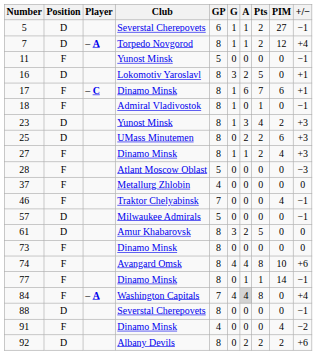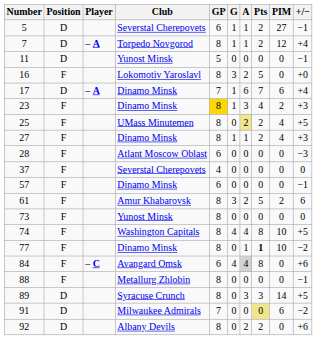 <table class="wikitable sortable" style="text-align: center;">
 <tr>
 <th>Number</th>
 <th>Position</th>
 <th>Player</th>
 <th>Club</th>
 <th>GP</th>
 <th>G</th>
 <th>A</th>
 <th>Pts</th>
 <th>PIM</th>
 <th>+/−</th>
 </tr>
 <tr>
 <td>5</td>
 <td>D</td>
 <td align=left></td>
 <td align=left> <a href='#'>Severstal Cherepovets</a></td>
 <td>6</td>
 <td>1</td>
 <td>1</td>
 <td>2</td>
 <td>27</td>
 <td>−1</td>
 </tr>
 <tr>
 <td>7</td>
 <td>D</td>
 <td align=left> – <strong><a href='#'>A</a></strong></td>
 <td align=left> <a href='#'>Torpedo Novgorod</a></td>
 <td>8</td>
 <td>1</td>
 <td>1</td>
 <td>2</td>
 <td>12</td>
 <td>+4</td>
 </tr>
 <tr>
 <td>11</td>
-<td>F</td>
+<td>D</td>
 <td align=left></td>
 <td align=left> <a href='#'>Yunost Minsk</a></td>
 <td>5</td>
 <td>0</td>
 <td>0</td>
 <td>0</td>
 <td>0</td>
 <td>−1</td>
 </tr>
 <tr>
 <td>16</td>
-<td>D</td>
+<td>F</td>
 <td align=left></td>
 <td align=left> <a href='#'>Lokomotiv Yaroslavl</a></td>
 <td>8</td>
 <td>3</td>
 <td>2</td>
 <td>5</td>
 <td>0</td>
-<td>+1</td>
+<td>+0</td>
 </tr>
 <tr>
 <td>17</td>
-<td>F</td>
-<td align=left> – <strong><a href='#'>C</a></strong></td>
+<td>D</td>
+<td align=left> – <strong><a href='#'>A</a></strong></td>
 <td align=left> <a href='#'>Dinamo Minsk</a></td>
-<td>8</td>
+<td>7</td>
 <td>1</td>
 <td>6</td>
 <td>7</td>
 <td>6</td>
-<td>+1</td>
-</tr>
-<tr>
-<td>18</td>
-<td>F</td>
-<td align=left></td>
-<td align=left> <a href='#'>Admiral Vladivostok</a></td>
-<td>8</td>
-<td>1</td>
-<td>0</td>
-<td>1</td>
-<td>0</td>
-<td>−1</td>
+<td>+4</td>
 </tr>
 <tr>
 <td>23</td>
-<td>D</td>
+<td>F</td>
 <td align=left></td>
-<td align=left> <a href='#'>Yunost Minsk</a></td>
-<td>8</td>
+<td align=left> <a href='#'>Dinamo Minsk</a></td>
+<td style="background: gold;">8</td>
 <td>1</td>
 <td>3</td>
 <td>4</td>
 <td>2</td>
 <td>+3</td>
 </tr>
 <tr>
 <td>25</td>
-<td>D</td>
+<td>F</td>
 <td align=left></td>
 <td align=left> <a href='#'>UMass Minutemen</a></td>
 <td>8</td>
 <td>0</td>
+<td style="background: khaki;">2</td>
 <td>2</td>
-<td>2</td>
-<td>6</td>
-<td>+3</td>
+<td>4</td>
+<td>+5</td>
 </tr>
 <tr>
 <td>27</td>
 <td>F</td>
 <td align=left></td>
 <td align=left> <a href='#'>Dinamo Minsk</a></td>
 <td>8</td>
 <td>1</td>
 <td>1</td>
 <td>2</td>
 <td>4</td>
 <td>+3</td>
 </tr>
 <tr>
 <td>28</td>
 <td>F</td>
 <td align=left></td>
 <td align=left> <a href='#'>Atlant Moscow Oblast</a></td>
-<td>5</td>
+<td>6</td>
 <td>0</td>
 <td>0</td>
 <td>0</td>
 <td>0</td>
 <td>−3</td>
 </tr>
 <tr>
 <td>37</td>
 <td>F</td>
 <td align=left></td>
-<td align=left> <a href='#'>Metallurg Zhlobin</a></td>
+<td align=left> <a href='#'>Severstal Cherepovets</a></td>
 <td>4</td>
 <td>0</td>
 <td>0</td>
 <td>0</td>
 <td>0</td>
 <td>0</td>
 </tr>
 <tr>
-<td>46</td>
+<td>57</td>
 <td>F</td>
 <td align=left></td>
-<td align=left> <a href='#'>Traktor Chelyabinsk</a></td>
-<td>7</td>
-<td>0</td>
-<td>0</td>
-<td>0</td>
-<td>4</td>
-<td>−1</td>
-</tr>
-<tr>
-<td>57</td>
-<td>D</td>
-<td align=left></td>
-<td align=left> <a href='#'>Milwaukee Admirals</a></td>
-<td>5</td>
+<td align=left> <a href='#'>Dinamo Minsk</a></td>
+<td>6</td>
 <td>0</td>
 <td>0</td>
 <td>0</td>
 <td>0</td>
 <td>−1</td>
 </tr>
 <tr>
 <td>61</td>
-<td>D</td>
+<td>F</td>
 <td align=left></td>
 <td align=left> <a href='#'>Amur Khabarovsk</a></td>
 <td>8</td>
 <td>3</td>
 <td>2</td>
 <td>5</td>
-<td>0</td>
-<td>0</td>
+<td>2</td>
+<td>6</td>
 </tr>
 <tr>
 <td>73</td>
 <td>F</td>
 <td align=left></td>
-<td align=left> <a href='#'>Dinamo Minsk</a></td>
+<td align=left> <a href='#'>Yunost Minsk</a></td>
 <td>8</td>
 <td>0</td>
 <td>0</td>
 <td>0</td>
 <td>0</td>
 <td>0</td>
 </tr>
 <tr>
 <td>74</td>
 <td>F</td>
 <td align=left></td>
-<td align=left> <a href='#'>Avangard Omsk</a></td>
+<td align=left> <a href='#'>Washington Capitals</a></td>
 <td>8</td>
 <td>4</td>
 <td>4</td>
 <td>8</td>
 <td>10</td>
-<td>+6</td>
+<td>+5</td>
 </tr>
 <tr>
 <td>77</td>
 <td>F</td>
 <td align=left></td>
 <td align=left> <a href='#'>Dinamo Minsk</a></td>
 <td>8</td>
 <td>0</td>
 <td>1</td>
-<td>1</td>
-<td>14</td>
-<td>−1</td>
+<td><strong>1</strong></td>
+<td>10</td>
+<td>−2</td>
 </tr>
 <tr>
 <td>84</td>
 <td>F</td>
-<td align=left> – <strong><a href='#'>A</a></strong></td>
-<td align=left> <a href='#'>Washington Capitals</a></td>
-<td>7</td>
+<td align=left> – <strong><a href='#'>C</a></strong></td>
+<td align=left> <a href='#'>Avangard Omsk</a></td>
+<td>6</td>
 <td>4</td>
 <td style="background: lightgrey;">4</td>
 <td>8</td>
 <td>0</td>
-<td>+4</td>
+<td>+6</td>
 </tr>
 <tr>
 <td>88</td>
-<td>D</td>
+<td>F</td>
 <td align=left></td>
-<td align=left> <a href='#'>Severstal Cherepovets</a></td>
+<td align=left> <a href='#'>Metallurg Zhlobin</a></td>
 <td>8</td>
 <td>0</td>
 <td>0</td>
 <td>0</td>
 <td>0</td>
 <td>−1</td>
 </tr>
 <tr>
+<td>89</td>
+<td>D</td>
+<td align=left></td>
+<td align=left> <a href='#'>Syracuse Crunch</a></td>
+<td>8</td>
+<td>0</td>
+<td>3</td>
+<td>3</td>
+<td>14</td>
+<td>+5</td>
+</tr>
+<tr>
 <td>91</td>
-<td>F</td>
+<td>D</td>
 <td align=left></td>
-<td align=left> <a href='#'>Dinamo Minsk</a></td>
-<td>4</td>
+<td align=left> <a href='#'>Milwaukee Admirals</a></td>
+<td>7</td>
 <td>0</td>
 <td>0</td>
-<td>0</td>
-<td>4</td>
+<td style="background: khaki;">0</td>
+<td>6</td>
 <td>−2</td>
 </tr>
 <tr>
 <td>92</td>
 <td>D</td>
 <td align=left></td>
 <td align=left> <a href='#'>Albany Devils</a></td>
 <td>8</td>
 <td>0</td>
 <td>2</td>
 <td>2</td>
-<td>2</td>
+<td>0</td>
 <td>+6</td>
 </tr>
 </table>
